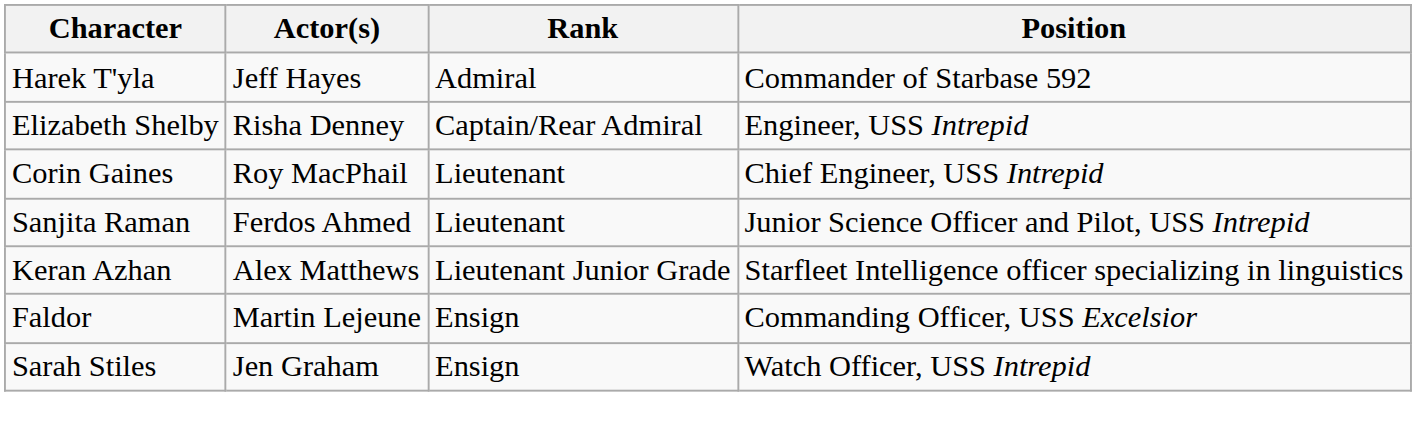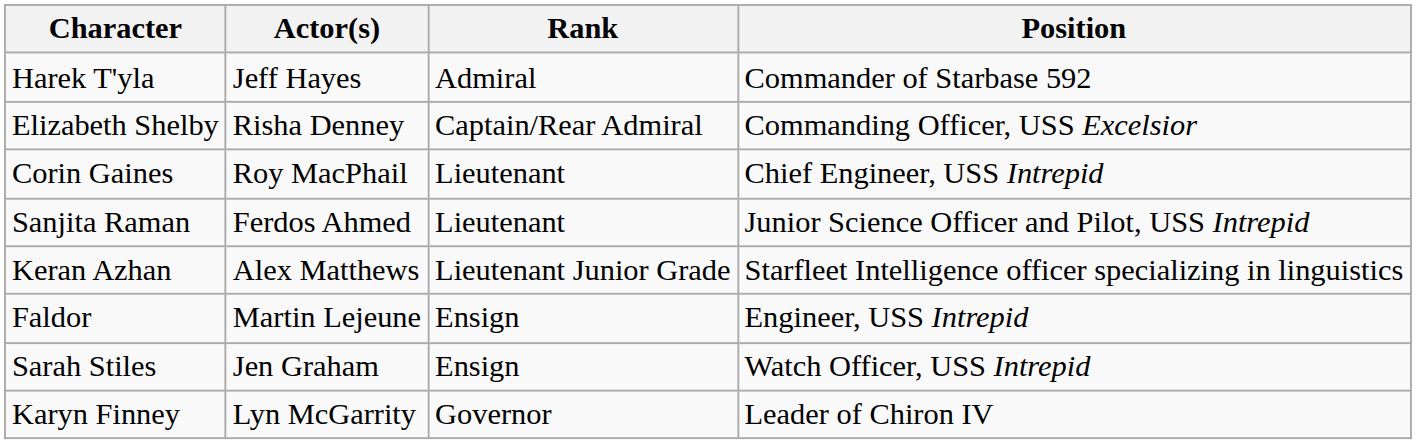 <table class="wikitable">
 <tr>
 <th>Character</th>
 <th>Actor(s)</th>
 <th>Rank</th>
 <th>Position</th>
 </tr>
 <tr>
 <td>Harek T'yla</td>
 <td>Jeff Hayes</td>
 <td>Admiral</td>
 <td>Commander of Starbase 592</td>
 </tr>
 <tr>
 <td>Elizabeth Shelby</td>
 <td>Risha Denney</td>
 <td>Captain/Rear Admiral</td>
-<td>Engineer, USS <em>Intrepid</em></td>
+<td>Commanding Officer, USS <em>Excelsior</em></td>
 </tr>
 <tr>
 <td>Corin Gaines</td>
 <td>Roy MacPhail</td>
 <td>Lieutenant</td>
 <td>Chief Engineer, USS <em>Intrepid</em></td>
 </tr>
 <tr>
 <td>Sanjita Raman</td>
 <td>Ferdos Ahmed</td>
 <td>Lieutenant</td>
 <td>Junior Science Officer and Pilot, USS <em>Intrepid</em></td>
 </tr>
 <tr>
 <td>Keran Azhan</td>
 <td>Alex Matthews</td>
 <td>Lieutenant Junior Grade</td>
 <td>Starfleet Intelligence officer specializing in linguistics</td>
 </tr>
 <tr>
 <td>Faldor</td>
 <td>Martin Lejeune</td>
 <td>Ensign</td>
-<td>Commanding Officer, USS <em>Excelsior</em></td>
+<td>Engineer, USS <em>Intrepid</em></td>
 </tr>
 <tr>
 <td>Sarah Stiles</td>
 <td>Jen Graham</td>
 <td>Ensign</td>
 <td>Watch Officer, USS <em>Intrepid</em></td>
 </tr>
+<tr>
+<td>Karyn Finney</td>
+<td>Lyn McGarrity</td>
+<td>Governor</td>
+<td>Leader of Chiron IV</td>
+</tr>
 </table>
